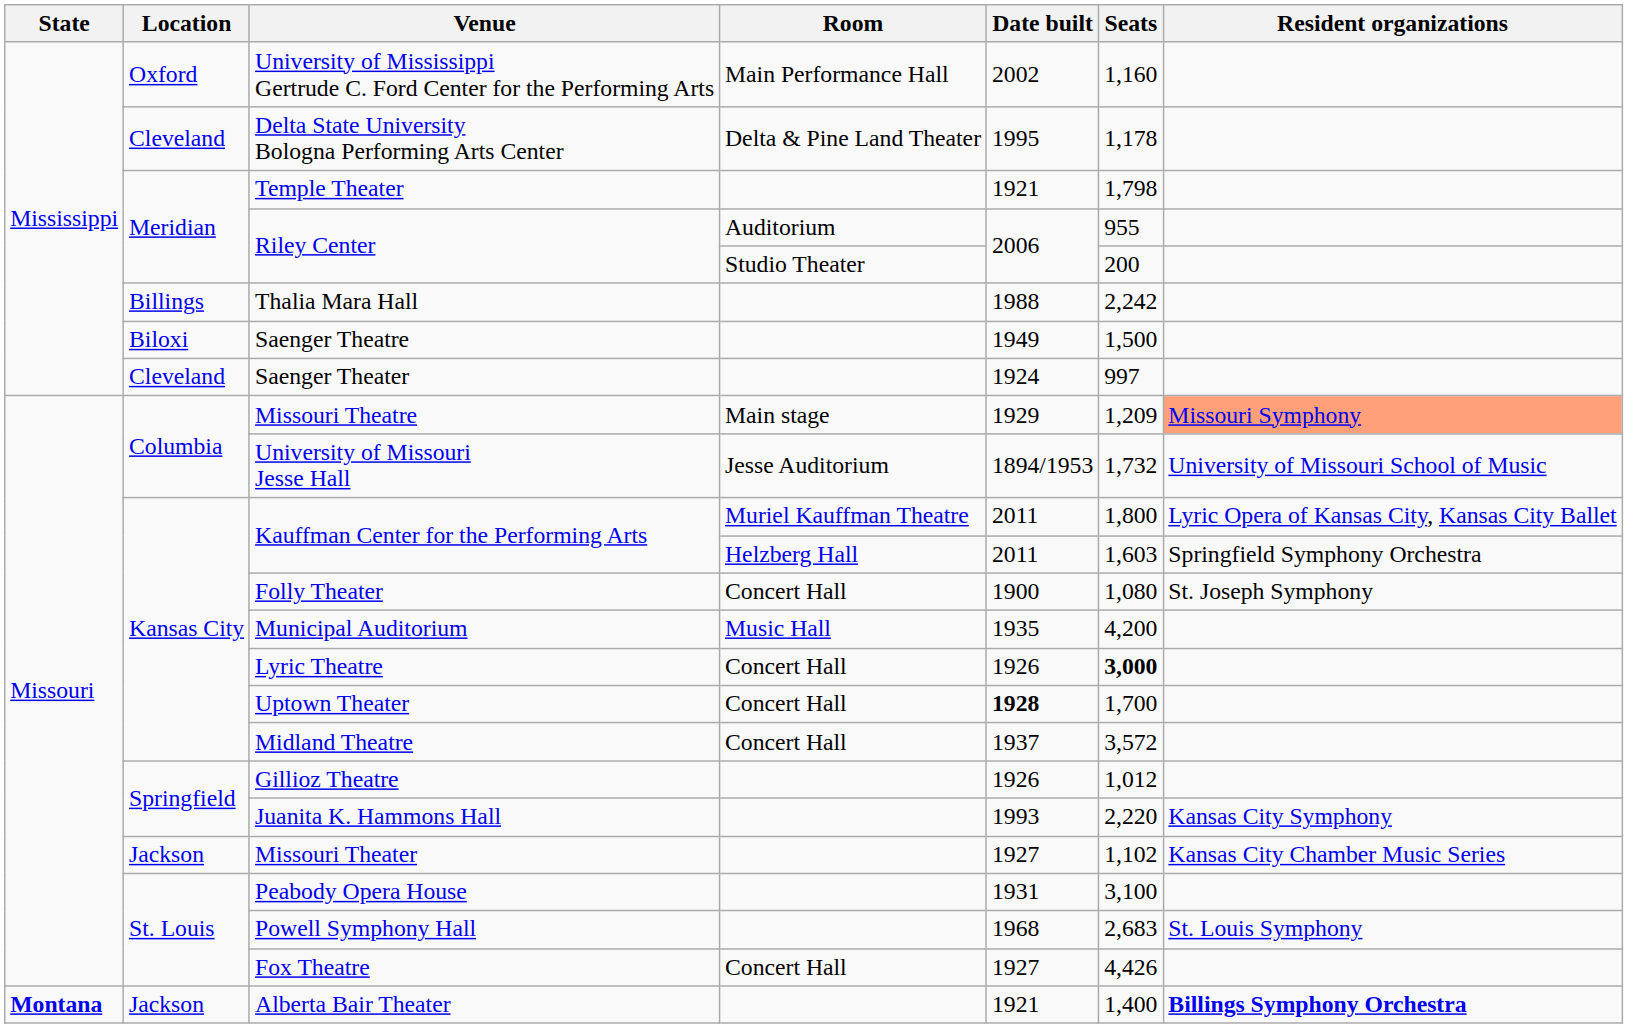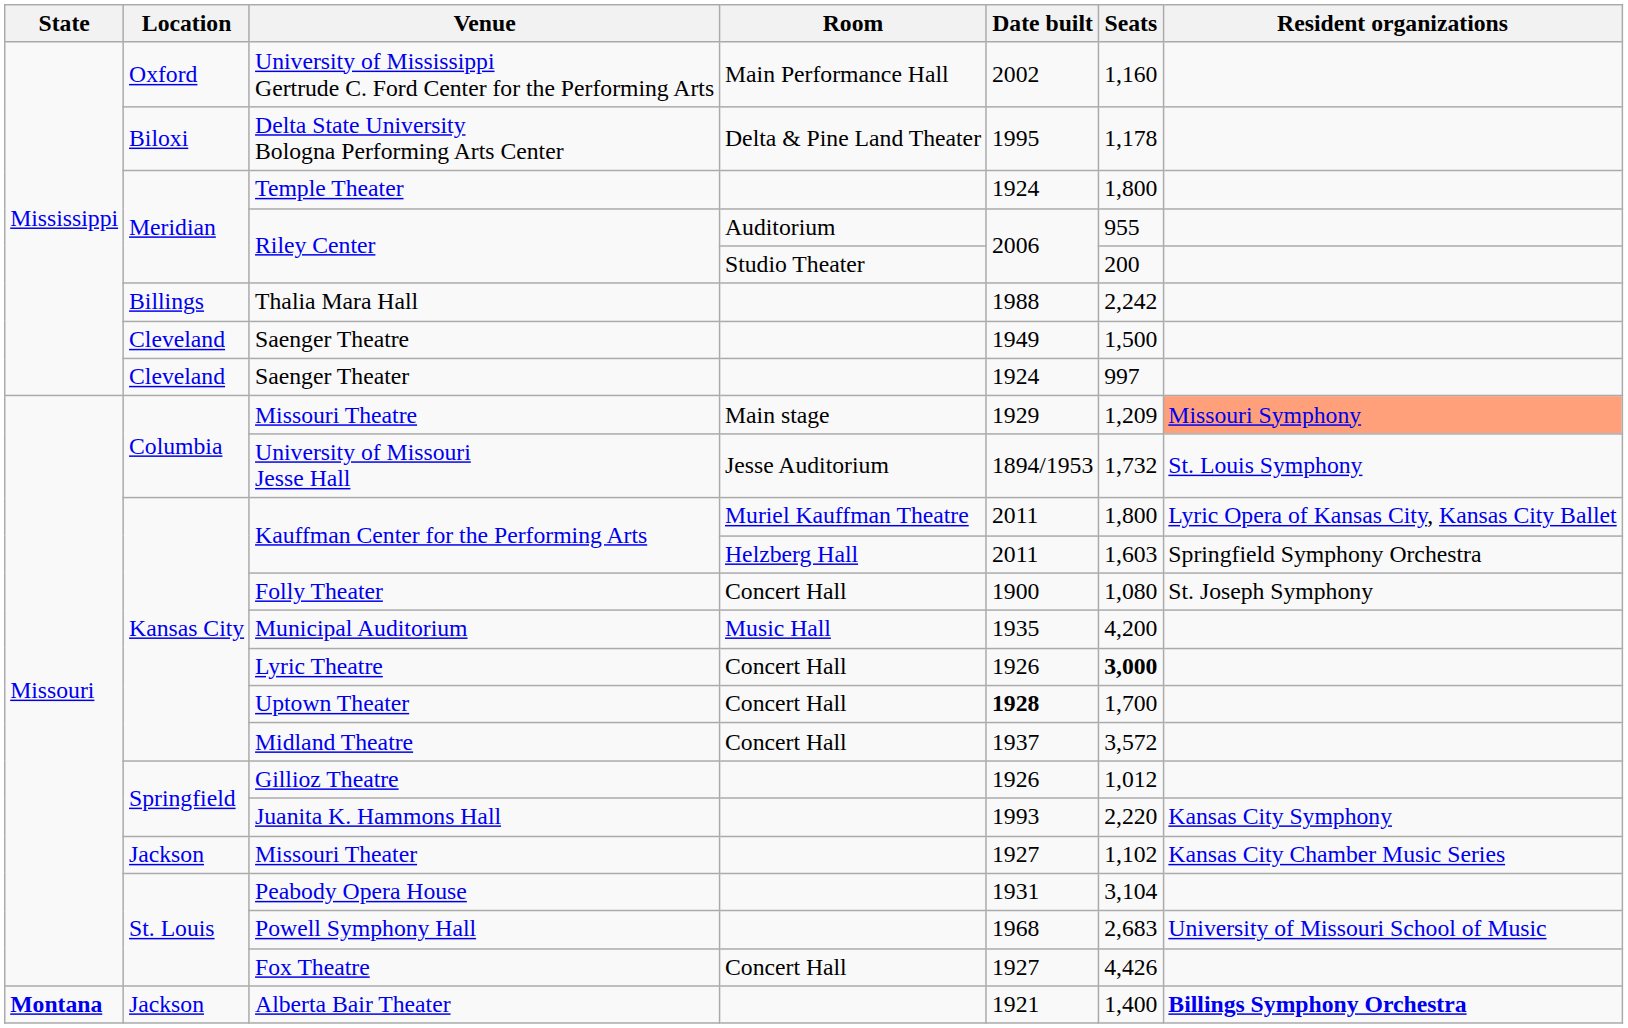 <table class="wikitable sortable">
 <tr>
 <th>State</th>
 <th>Location</th>
 <th>Venue</th>
 <th>Room</th>
 <th>Date built</th>
 <th>Seats</th>
 <th>Resident organizations</th>
 </tr>
 <tr>
 <td rowspan=8><a href='#'>Mississippi</a></td>
 <td><a href='#'>Oxford</a></td>
 <td><a href='#'>University of Mississippi</a><br>Gertrude C. Ford Center for the Performing Arts</td>
 <td>Main Performance Hall</td>
 <td>2002</td>
 <td>1,160</td>
 <td></td>
 </tr>
 <tr>
-<td><a href='#'>Cleveland</a></td>
+<td><a href='#'>Biloxi</a></td>
 <td><a href='#'>Delta State University</a><br>Bologna Performing Arts Center</td>
 <td>Delta & Pine Land Theater</td>
 <td>1995</td>
 <td>1,178</td>
 <td></td>
 </tr>
 <tr>
 <td rowspan=3><a href='#'>Meridian</a></td>
 <td><a href='#'>Temple Theater</a></td>
 <td></td>
-<td>1921</td>
-<td>1,798</td>
+<td>1924</td>
+<td>1,800</td>
 <td></td>
 </tr>
 <tr>
 <td rowspan=2><a href='#'>Riley Center</a></td>
 <td>Auditorium</td>
 <td rowspan=2>2006</td>
 <td>955</td>
 <td></td>
 </tr>
 <tr>
 <td>Studio Theater</td>
 <td>200</td>
 <td></td>
 </tr>
 <tr>
 <td><a href='#'>Billings</a></td>
 <td>Thalia Mara Hall</td>
 <td></td>
 <td>1988</td>
 <td>2,242</td>
 <td></td>
 </tr>
 <tr>
-<td><a href='#'>Biloxi</a></td>
+<td><a href='#'>Cleveland</a></td>
 <td>Saenger Theatre</td>
 <td></td>
 <td>1949</td>
 <td>1,500</td>
 <td></td>
 </tr>
 <tr>
 <td><a href='#'>Cleveland</a></td>
 <td>Saenger Theater</td>
 <td></td>
 <td>1924</td>
 <td>997</td>
 <td></td>
 </tr>
 <tr>
 <td rowspan=15><a href='#'>Missouri</a></td>
 <td rowspan=2><a href='#'>Columbia</a></td>
 <td><a href='#'>Missouri Theatre</a></td>
 <td>Main stage</td>
 <td>1929</td>
 <td>1,209</td>
 <td style="background: lightsalmon;"><a href='#'>Missouri Symphony</a></td>
 </tr>
 <tr>
 <td><a href='#'>University of Missouri</a><br><a href='#'>Jesse Hall</a></td>
 <td>Jesse Auditorium</td>
 <td>1894/1953</td>
 <td>1,732</td>
-<td><a href='#'>University of Missouri School of Music</a></td>
+<td><a href='#'>St. Louis Symphony</a></td>
 </tr>
 <tr>
 <td rowspan=7><a href='#'>Kansas City</a></td>
 <td rowspan = 2><a href='#'>Kauffman Center for the Performing Arts</a></td>
 <td><a href='#'>Muriel Kauffman Theatre</a></td>
 <td>2011</td>
 <td>1,800</td>
 <td><a href='#'>Lyric Opera of Kansas City</a>, <a href='#'>Kansas City Ballet</a></td>
 </tr>
 <tr>
 <td><a href='#'>Helzberg Hall</a></td>
 <td>2011</td>
 <td>1,603</td>
 <td>Springfield Symphony Orchestra</td>
 </tr>
 <tr>
 <td><a href='#'>Folly Theater</a></td>
 <td>Concert Hall</td>
 <td>1900</td>
 <td>1,080</td>
 <td>St. Joseph Symphony</td>
 </tr>
 <tr>
 <td><a href='#'>Municipal Auditorium</a></td>
 <td><a href='#'>Music Hall</a></td>
 <td>1935</td>
 <td>4,200</td>
 <td></td>
 </tr>
 <tr>
 <td><a href='#'>Lyric Theatre</a></td>
 <td>Concert Hall</td>
 <td>1926</td>
 <td><strong>3,000</strong></td>
 <td></td>
 </tr>
 <tr>
 <td><a href='#'>Uptown Theater</a></td>
 <td>Concert Hall</td>
 <td><strong>1928</strong></td>
 <td>1,700</td>
 <td></td>
 </tr>
 <tr>
 <td><a href='#'>Midland Theatre</a></td>
 <td>Concert Hall</td>
 <td>1937</td>
 <td>3,572</td>
 <td></td>
 </tr>
 <tr>
 <td rowspan=2><a href='#'>Springfield</a></td>
 <td><a href='#'>Gillioz Theatre</a></td>
 <td></td>
 <td>1926</td>
 <td>1,012</td>
 <td></td>
 </tr>
 <tr>
 <td><a href='#'>Juanita K. Hammons Hall</a></td>
 <td></td>
 <td>1993</td>
 <td>2,220</td>
 <td><a href='#'>Kansas City Symphony</a></td>
 </tr>
 <tr>
 <td><a href='#'>Jackson</a></td>
 <td><a href='#'>Missouri Theater</a></td>
 <td></td>
 <td>1927</td>
 <td>1,102</td>
 <td><a href='#'>Kansas City Chamber Music Series</a></td>
 </tr>
 <tr>
 <td rowspan=3><a href='#'>St. Louis</a></td>
 <td><a href='#'>Peabody Opera House</a></td>
 <td></td>
 <td>1931</td>
-<td>3,100</td>
+<td>3,104</td>
 <td></td>
 </tr>
 <tr>
 <td><a href='#'>Powell Symphony Hall</a></td>
 <td></td>
 <td>1968</td>
 <td>2,683</td>
-<td><a href='#'>St. Louis Symphony</a></td>
+<td><a href='#'>University of Missouri School of Music</a></td>
 </tr>
 <tr>
 <td><a href='#'>Fox Theatre</a></td>
 <td>Concert Hall</td>
 <td>1927</td>
 <td>4,426</td>
 <td></td>
 </tr>
 <tr>
 <td><strong><a href='#'>Montana</a></strong></td>
 <td><a href='#'>Jackson</a></td>
 <td><a href='#'>Alberta Bair Theater</a></td>
 <td></td>
 <td>1921</td>
 <td>1,400</td>
 <td><strong><a href='#'>Billings Symphony Orchestra</a></strong></td>
 </tr>
 </table>
